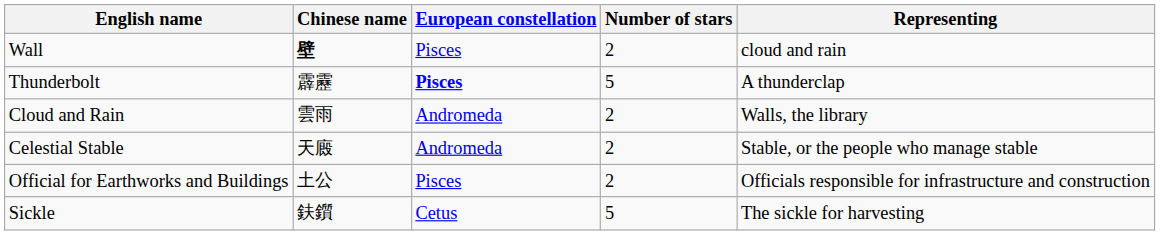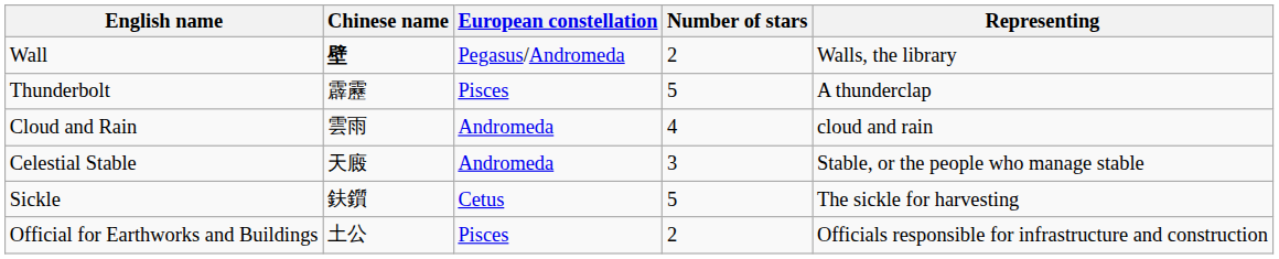 <table class="wikitable">
 <tr>
 <th>English name</th>
 <th>Chinese name</th>
 <th><a href='#'>European constellation</a></th>
 <th>Number of stars</th>
 <th>Representing</th>
 </tr>
 <tr>
 <td>Wall</td>
 <td><strong>壁</strong></td>
-<td><a href='#'>Pisces</a></td>
+<td><a href='#'>Pegasus</a>/<a href='#'>Andromeda</a></td>
 <td>2</td>
-<td>cloud and rain</td>
+<td>Walls, the library</td>
 </tr>
 <tr>
 <td>Thunderbolt</td>
 <td>霹靂</td>
-<td><strong><a href='#'>Pisces</a></strong></td>
+<td><a href='#'>Pisces</a></td>
 <td>5</td>
 <td>A thunderclap</td>
 </tr>
 <tr>
 <td>Cloud and Rain</td>
 <td>雲雨</td>
 <td><a href='#'>Andromeda</a></td>
-<td>2</td>
-<td>Walls, the library</td>
+<td>4</td>
+<td>cloud and rain</td>
 </tr>
 <tr>
 <td>Celestial Stable</td>
 <td>天廄</td>
 <td><a href='#'>Andromeda</a></td>
-<td>2</td>
+<td>3</td>
 <td>Stable, or the people who manage stable</td>
+</tr>
+<tr>
+<td>Sickle</td>
+<td>鈇鑕</td>
+<td><a href='#'>Cetus</a></td>
+<td>5</td>
+<td>The sickle for harvesting</td>
 </tr>
 <tr>
 <td>Official for Earthworks and Buildings</td>
 <td>土公</td>
 <td><a href='#'>Pisces</a></td>
 <td>2</td>
 <td>Officials responsible for infrastructure and construction</td>
 </tr>
-<tr>
-<td>Sickle</td>
-<td>鈇鑕</td>
-<td><a href='#'>Cetus</a></td>
-<td>5</td>
-<td>The sickle for harvesting</td>
-</tr>
 </table>
